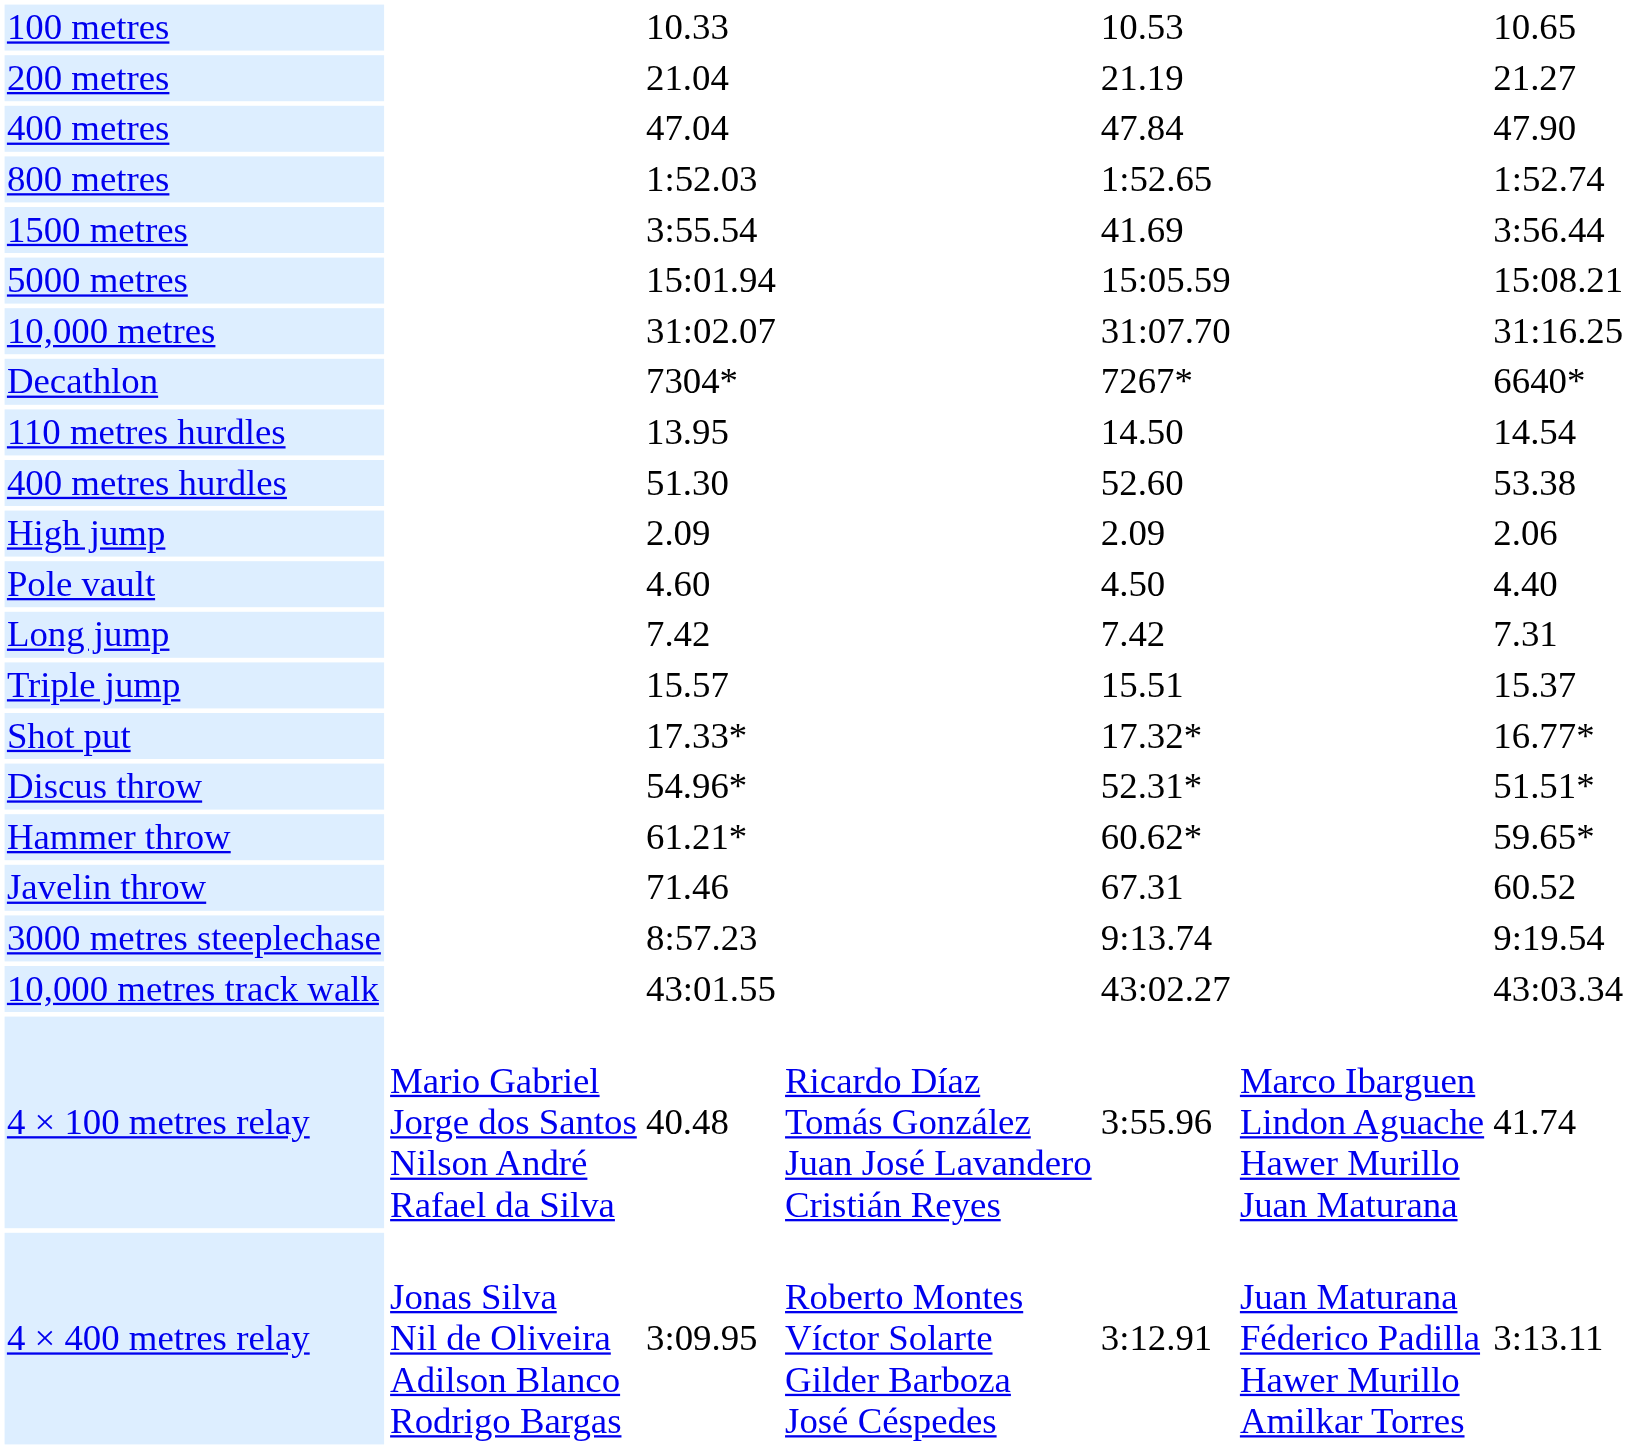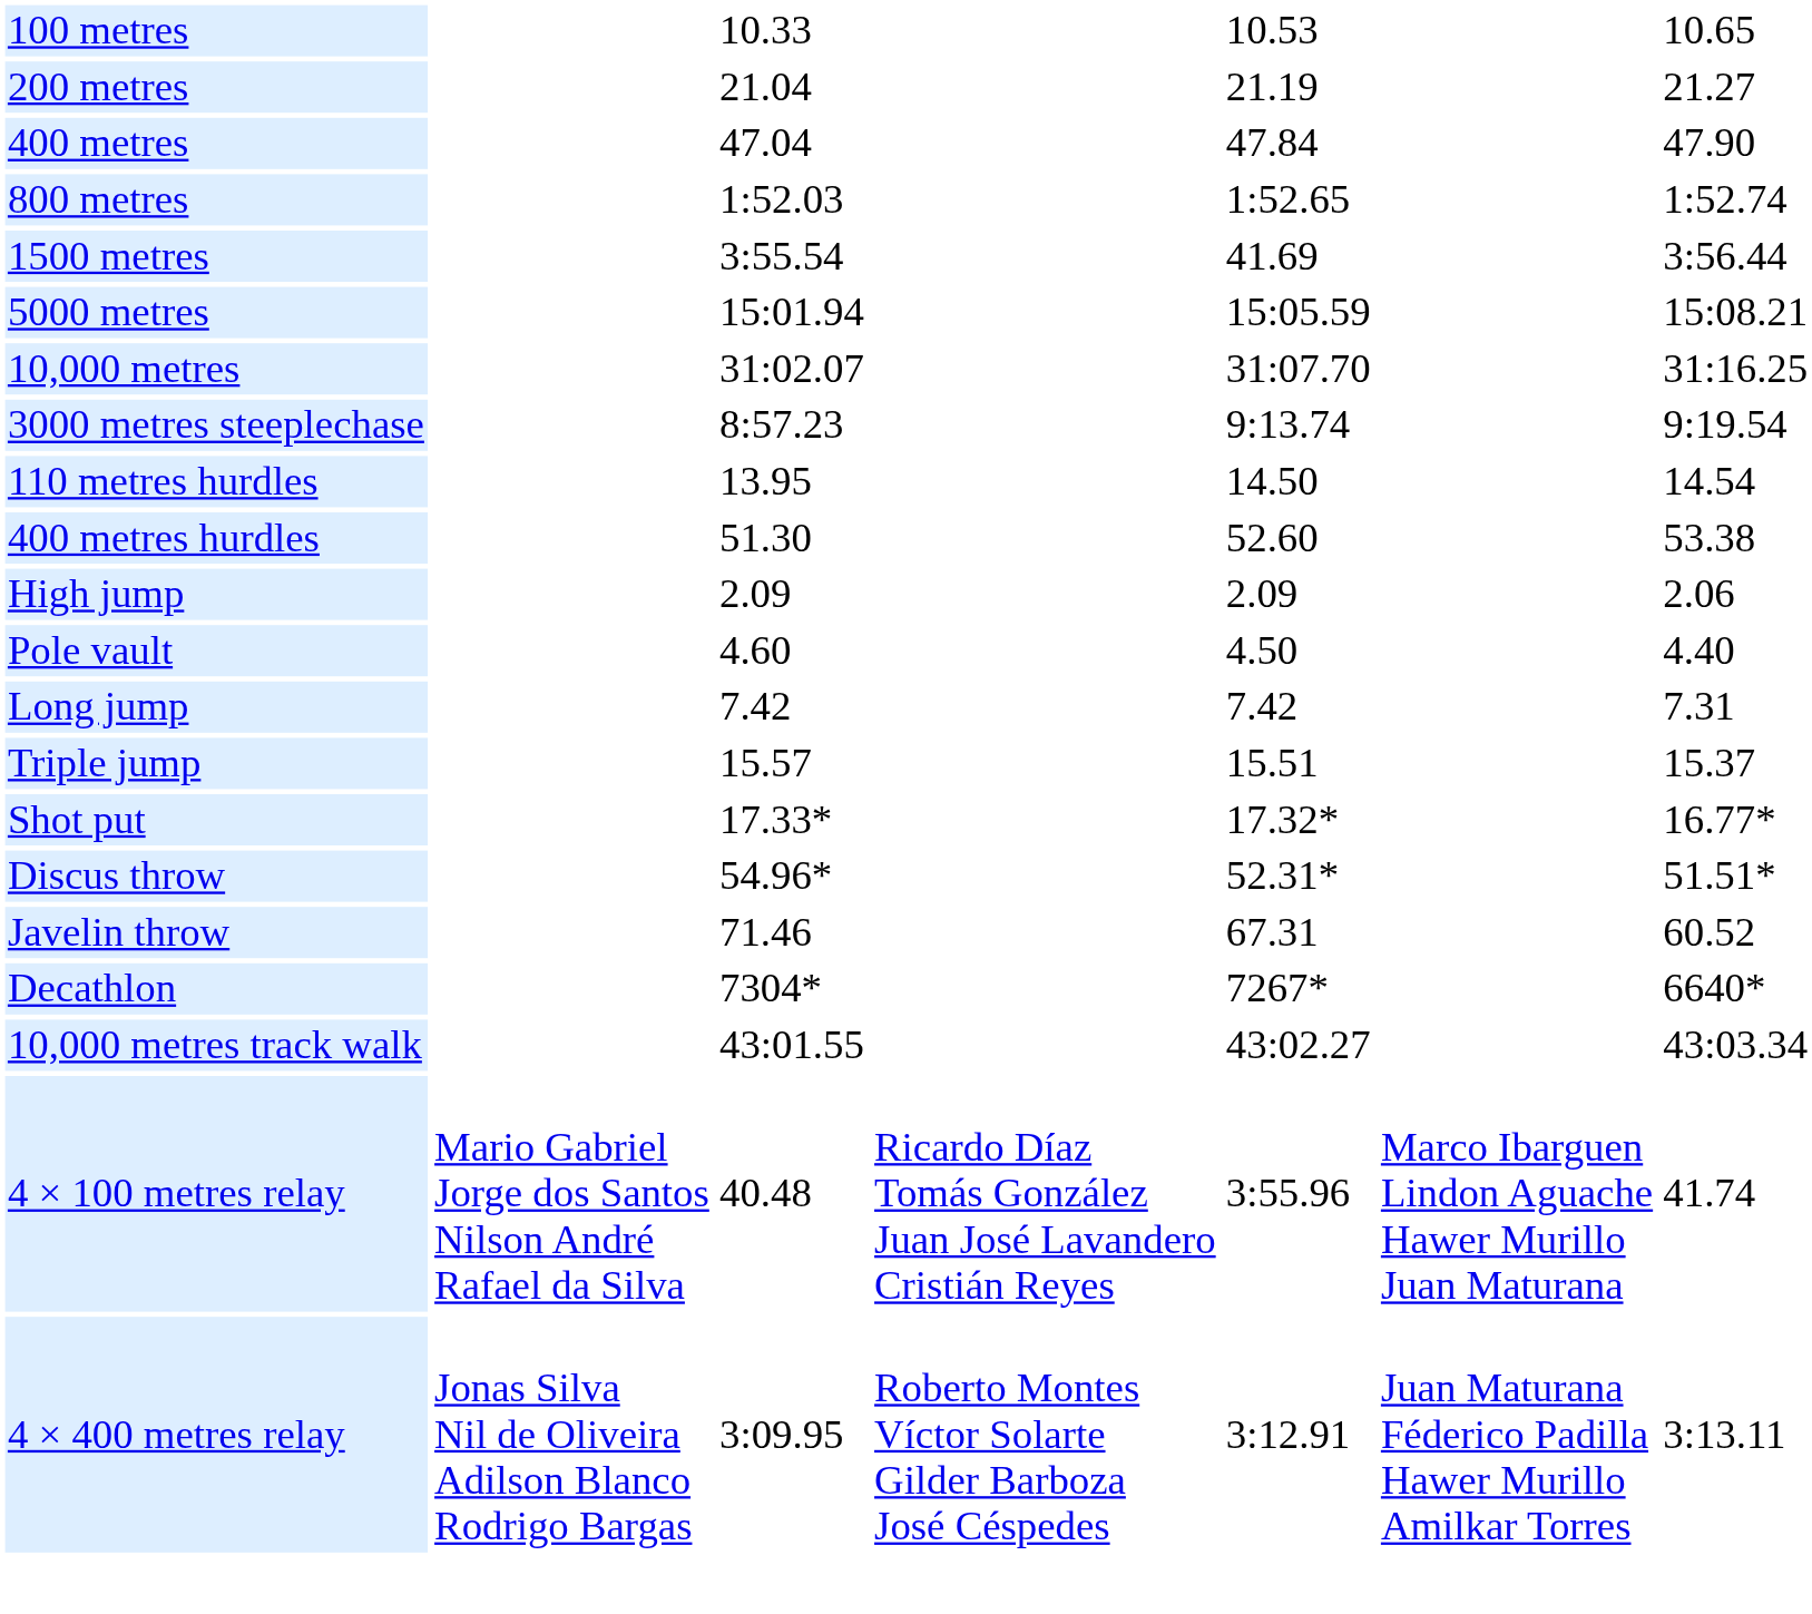 <table>
 <tr>
 <td bgcolor = DDEEFF><a href='#'>100 metres</a></td>
 <td></td>
 <td>10.33</td>
 <td></td>
 <td>10.53</td>
 <td></td>
 <td>10.65</td>
 </tr>
 <tr>
 <td bgcolor = DDEEFF><a href='#'>200 metres</a></td>
 <td></td>
 <td>21.04</td>
 <td></td>
 <td>21.19</td>
 <td></td>
 <td>21.27</td>
 </tr>
 <tr>
 <td bgcolor = DDEEFF><a href='#'>400 metres</a></td>
 <td></td>
 <td>47.04</td>
 <td></td>
 <td>47.84</td>
 <td></td>
 <td>47.90</td>
 </tr>
 <tr>
 <td bgcolor = DDEEFF><a href='#'>800 metres</a></td>
 <td></td>
 <td>1:52.03</td>
 <td></td>
 <td>1:52.65</td>
 <td></td>
 <td>1:52.74</td>
 </tr>
 <tr>
 <td bgcolor = DDEEFF><a href='#'>1500 metres</a></td>
 <td></td>
 <td>3:55.54</td>
 <td></td>
 <td>41.69</td>
 <td></td>
 <td>3:56.44</td>
 </tr>
 <tr>
 <td bgcolor = DDEEFF><a href='#'>5000 metres</a></td>
 <td></td>
 <td>15:01.94</td>
 <td></td>
 <td>15:05.59</td>
 <td></td>
 <td>15:08.21</td>
 </tr>
 <tr>
 <td bgcolor = DDEEFF><a href='#'>10,000 metres</a></td>
 <td></td>
 <td>31:02.07</td>
 <td></td>
 <td>31:07.70</td>
 <td></td>
 <td>31:16.25</td>
 </tr>
 <tr>
-<td bgcolor = DDEEFF><a href='#'>Decathlon</a></td>
+<td bgcolor = DDEEFF><a href='#'>3000 metres steeplechase</a></td>
 <td></td>
-<td>7304*</td>
+<td>8:57.23</td>
 <td></td>
-<td>7267*</td>
+<td>9:13.74</td>
 <td></td>
-<td>6640*</td>
+<td>9:19.54</td>
 </tr>
 <tr>
 <td bgcolor = DDEEFF><a href='#'>110 metres hurdles</a></td>
 <td></td>
 <td>13.95</td>
 <td></td>
 <td>14.50</td>
 <td></td>
 <td>14.54</td>
 </tr>
 <tr>
 <td bgcolor = DDEEFF><a href='#'>400 metres hurdles</a></td>
 <td></td>
 <td>51.30</td>
 <td></td>
 <td>52.60</td>
 <td></td>
 <td>53.38</td>
 </tr>
 <tr>
 <td bgcolor = DDEEFF><a href='#'>High jump</a></td>
 <td></td>
 <td>2.09</td>
 <td></td>
 <td>2.09</td>
 <td></td>
 <td>2.06</td>
 </tr>
 <tr>
 <td bgcolor = DDEEFF><a href='#'>Pole vault</a></td>
 <td></td>
 <td>4.60</td>
 <td></td>
 <td>4.50</td>
 <td></td>
 <td>4.40</td>
 </tr>
 <tr>
 <td bgcolor = DDEEFF><a href='#'>Long jump</a></td>
 <td></td>
 <td>7.42</td>
 <td></td>
 <td>7.42</td>
 <td></td>
 <td>7.31</td>
 </tr>
 <tr>
 <td bgcolor = DDEEFF><a href='#'>Triple jump</a></td>
 <td></td>
 <td>15.57</td>
 <td></td>
 <td>15.51</td>
 <td></td>
 <td>15.37</td>
 </tr>
 <tr>
 <td bgcolor = DDEEFF><a href='#'>Shot put</a></td>
 <td></td>
 <td>17.33*</td>
 <td></td>
 <td>17.32*</td>
 <td></td>
 <td>16.77*</td>
 </tr>
 <tr>
 <td bgcolor = DDEEFF><a href='#'>Discus throw</a></td>
 <td></td>
 <td>54.96*</td>
 <td></td>
 <td>52.31*</td>
 <td></td>
 <td>51.51*</td>
 </tr>
 <tr>
-<td bgcolor = DDEEFF><a href='#'>Hammer throw</a></td>
-<td></td>
-<td>61.21*</td>
-<td></td>
-<td>60.62*</td>
-<td></td>
-<td>59.65*</td>
-</tr>
-<tr>
 <td bgcolor = DDEEFF><a href='#'>Javelin throw</a></td>
 <td></td>
 <td>71.46</td>
 <td></td>
 <td>67.31</td>
 <td></td>
 <td>60.52</td>
 </tr>
 <tr>
-<td bgcolor = DDEEFF><a href='#'>3000 metres steeplechase</a></td>
+<td bgcolor = DDEEFF><a href='#'>Decathlon</a></td>
 <td></td>
-<td>8:57.23</td>
+<td>7304*</td>
 <td></td>
-<td>9:13.74</td>
+<td>7267*</td>
 <td></td>
-<td>9:19.54</td>
+<td>6640*</td>
 </tr>
 <tr>
 <td bgcolor = DDEEFF><a href='#'>10,000 metres track walk</a></td>
 <td></td>
 <td>43:01.55</td>
 <td></td>
 <td>43:02.27</td>
 <td></td>
 <td>43:03.34</td>
 </tr>
 <tr>
 <td bgcolor = DDEEFF><a href='#'>4 × 100 metres relay</a></td>
 <td>  <br> <a href='#'>Mario Gabriel</a> <br> <a href='#'>Jorge dos Santos</a> <br> <a href='#'>Nilson André</a> <br> <a href='#'>Rafael da Silva</a></td>
 <td>40.48</td>
 <td>  <br> <a href='#'>Ricardo Díaz</a> <br> <a href='#'>Tomás González</a> <br> <a href='#'>Juan José Lavandero</a> <br> <a href='#'>Cristián Reyes</a></td>
 <td>3:55.96</td>
 <td>  <br> <a href='#'>Marco Ibarguen</a> <br> <a href='#'>Lindon Aguache</a> <br> <a href='#'>Hawer Murillo</a> <br> <a href='#'>Juan Maturana</a></td>
 <td>41.74</td>
 </tr>
 <tr>
 <td bgcolor = DDEEFF><a href='#'>4 × 400 metres relay</a></td>
 <td>  <br> <a href='#'>Jonas Silva</a> <br> <a href='#'>Nil de Oliveira</a> <br> <a href='#'>Adilson Blanco</a> <br> <a href='#'>Rodrigo Bargas</a></td>
 <td>3:09.95</td>
 <td>  <br> <a href='#'>Roberto Montes</a> <br> <a href='#'>Víctor Solarte</a> <br> <a href='#'>Gilder Barboza</a> <br> <a href='#'>José Céspedes</a></td>
 <td>3:12.91</td>
 <td>  <br> <a href='#'>Juan Maturana</a> <br> <a href='#'>Féderico Padilla</a> <br> <a href='#'>Hawer Murillo</a> <br> <a href='#'>Amilkar Torres</a></td>
 <td>3:13.11</td>
 </tr>
 </table>
